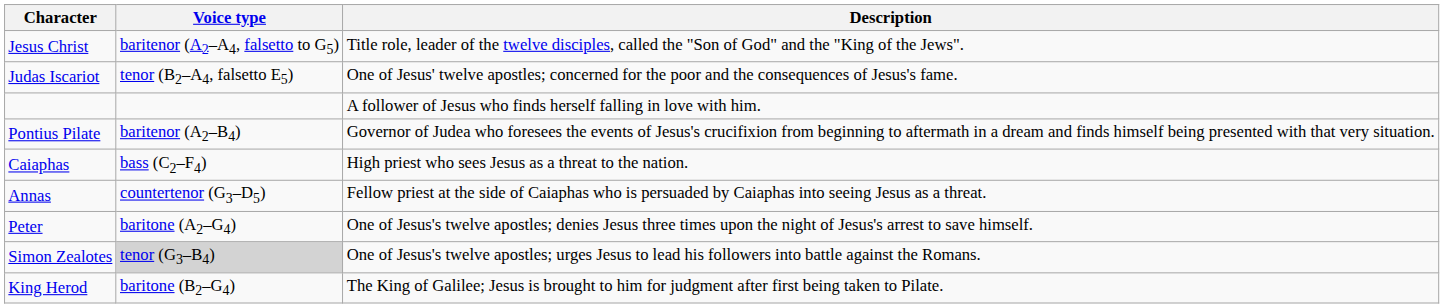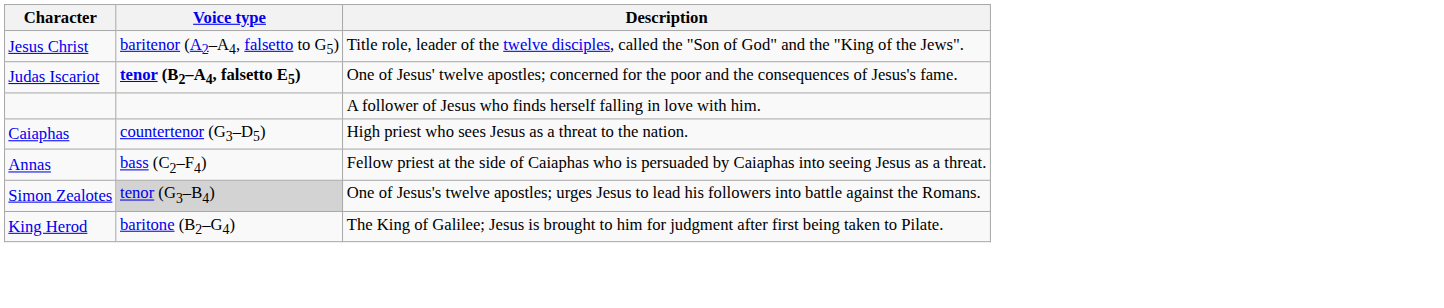 <table class="wikitable">
 <tr>
 <th>Character</th>
 <th><a href='#'>Voice type</a></th>
 <th>Description</th>
 </tr>
 <tr valign="top">
 <td style="text-align: left; vertical-align:middle;"><a href='#'>Jesus Christ</a></td>
 <td style="text-align: left; vertical-align:middle;"><a href='#'>baritenor</a> (<a href='#'>A<sub>2</sub></a>–A<sub>4</sub>, <a href='#'>falsetto</a> to G<sub>5</sub>)</td>
 <td>Title role, leader of the <a href='#'>twelve disciples</a>, called the "Son of God" and the "King of the Jews".</td>
 </tr>
 <tr valign="top">
 <td style="text-align: left; vertical-align:middle;"><a href='#'>Judas Iscariot</a></td>
-<td style="text-align: left; vertical-align:middle;"><a href='#'>tenor</a> (B<sub>2</sub>–A<sub>4</sub>, falsetto E<sub>5</sub>)</td>
+<td style="text-align: left; vertical-align:middle;"><strong><a href='#'>tenor</a> (B<sub>2</sub>–A<sub>4</sub>, falsetto E<sub>5</sub>)</strong></td>
 <td>One of Jesus' twelve apostles; concerned for the poor and the consequences of Jesus's fame.</td>
 </tr>
 <tr valign="top">
 <td style="text-align: left; vertical-align:middle;"></td>
 <td style="text-align: left; vertical-align:middle;"></td>
 <td>A follower of Jesus who finds herself falling in love with him.</td>
 </tr>
 <tr valign="top">
-<td style="text-align: left; vertical-align:middle;"><a href='#'>Pontius Pilate</a></td>
-<td style="text-align: left; vertical-align:middle;"><a href='#'>baritenor</a> (A<sub>2</sub>–B<sub>4</sub>)</td>
-<td>Governor of Judea who foresees the events of Jesus's crucifixion from beginning to aftermath in a dream and finds himself being presented with that very situation.</td>
-</tr>
-<tr valign="top">
 <td style="text-align: left; vertical-align:middle;"><a href='#'>Caiaphas</a></td>
-<td style="text-align: left; vertical-align:middle;"><a href='#'>bass</a> (C<sub>2</sub>–F<sub>4</sub>)</td>
+<td style="text-align: left; vertical-align:middle;"><a href='#'>countertenor</a> (G<sub>3</sub>–D<sub>5</sub>)</td>
 <td>High priest who sees Jesus as a threat to the nation.</td>
 </tr>
 <tr valign="top">
 <td style="text-align: left; vertical-align:middle;"><a href='#'>Annas</a></td>
-<td style="text-align: left; vertical-align:middle;"><a href='#'>countertenor</a> (G<sub>3</sub>–D<sub>5</sub>)</td>
+<td style="text-align: left; vertical-align:middle;"><a href='#'>bass</a> (C<sub>2</sub>–F<sub>4</sub>)</td>
 <td>Fellow priest at the side of Caiaphas who is persuaded by Caiaphas into seeing Jesus as a threat.</td>
-</tr>
-<tr valign="top">
-<td style="text-align: left; vertical-align:middle;"><a href='#'>Peter</a></td>
-<td style="text-align: left; vertical-align:middle;"><a href='#'>baritone</a> (A<sub>2</sub>–G<sub>4</sub>)</td>
-<td>One of Jesus's twelve apostles; denies Jesus three times upon the night of Jesus's arrest to save himself.</td>
 </tr>
 <tr valign="top">
 <td style="text-align: left; vertical-align:middle;"><a href='#'>Simon Zealotes</a></td>
 <td style="background: lightgrey; text-align: left; vertical-align:middle;"><a href='#'>tenor</a> (G<sub>3</sub>–B<sub>4</sub>)</td>
 <td>One of Jesus's twelve apostles; urges Jesus to lead his followers into battle against the Romans.</td>
 </tr>
 <tr valign="top">
 <td style="text-align: left; vertical-align:middle;"><a href='#'>King Herod</a></td>
 <td style="text-align: left; vertical-align:middle;"><a href='#'>baritone</a> (B<sub>2</sub>–G<sub>4</sub>)</td>
 <td>The King of Galilee; Jesus is brought to him for judgment after first being taken to Pilate.</td>
 </tr>
 </table>
